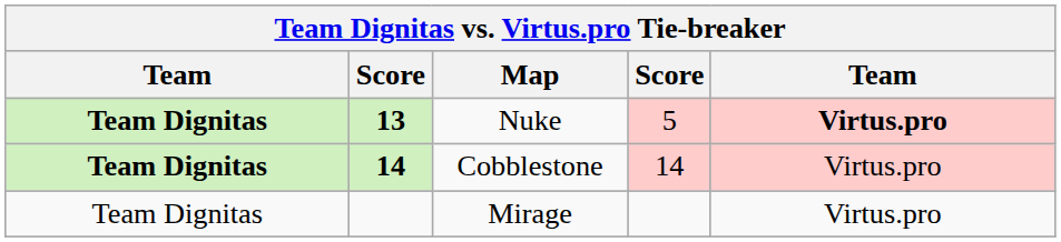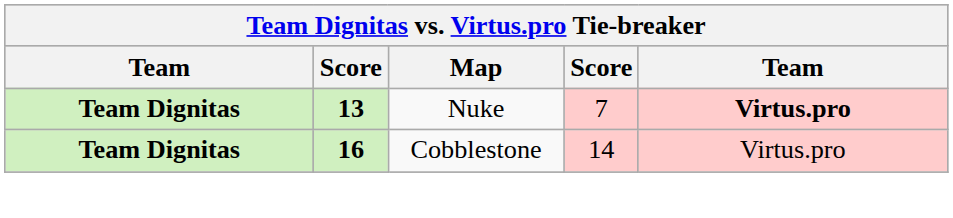 <table class="wikitable" style="text-align: center;">
 <tr>
 <th colspan=5><a href='#'>Team Dignitas</a> vs. <a href='#'>Virtus.pro</a> Tie-breaker</th>
 </tr>
 <tr>
 <th width="181px">Team</th>
 <th width="20px">Score</th>
 <th width="100px">Map</th>
 <th width="20px">Score</th>
 <th width="181px">Team</th>
 </tr>
 <tr>
 <td style="background: #D0F0C0;"><strong>Team Dignitas</strong></td>
 <td style="background: #D0F0C0;"><strong>13</strong></td>
 <td>Nuke</td>
-<td style="background: #FFCCCC;">5</td>
+<td style="background: #FFCCCC;">7</td>
 <td style="background: #FFCCCC;"><strong>Virtus.pro</strong></td>
 </tr>
 <tr>
 <td style="background: #D0F0C0;"><strong>Team Dignitas</strong></td>
-<td style="background: #D0F0C0;"><strong>14</strong></td>
+<td style="background: #D0F0C0;"><strong>16</strong></td>
 <td>Cobblestone</td>
 <td style="background: #FFCCCC;">14</td>
 <td style="background: #FFCCCC;">Virtus.pro</td>
 </tr>
-<tr>
-<td>Team Dignitas</td>
-<td></td>
-<td>Mirage</td>
-<td></td>
-<td>Virtus.pro</td>
-</tr>
 </table>
